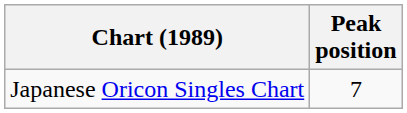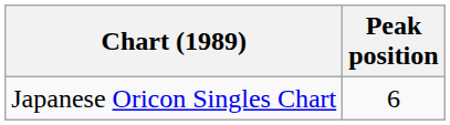 <table class="wikitable">
 <tr>
 <th>Chart (1989)</th>
 <th>Peak<br>position</th>
 </tr>
 <tr>
 <td>Japanese <a href='#'>Oricon Singles Chart</a></td>
-<td align="center">7</td>
+<td align="center">6</td>
 </tr>
 </table>
